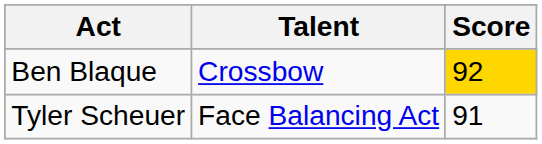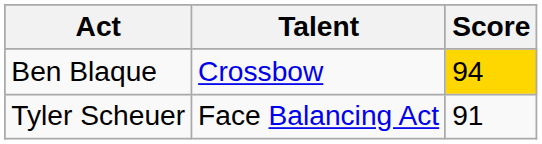 <table class="wikitable">
 <tr>
 <th>Act</th>
 <th>Talent</th>
 <th>Score</th>
 </tr>
 <tr>
 <td>Ben Blaque</td>
 <td><a href='#'>Crossbow</a></td>
-<td style="background:gold;">92</td>
+<td style="background:gold;">94</td>
 </tr>
 <tr>
 <td>Tyler Scheuer</td>
 <td>Face <a href='#'>Balancing Act</a></td>
 <td>91</td>
 </tr>
 </table>
